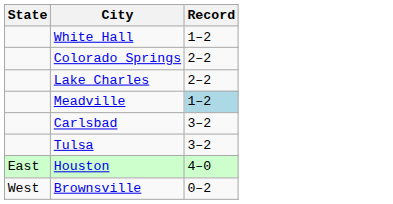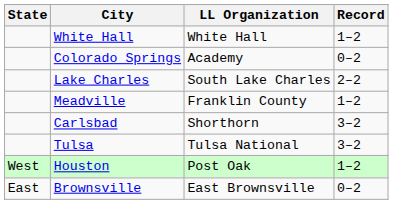 <table class="wikitable">
 <tr>
 <th>State</th>
 <th>City</th>
+<th>LL Organization</th>
 <th>Record</th>
 </tr>
 <tr>
 <td><strong></strong></td>
 <td><a href='#'>White Hall</a></td>
+<td>White Hall</td>
 <td>1–2</td>
 </tr>
 <tr>
 <td><strong></strong></td>
 <td><a href='#'>Colorado Springs</a></td>
-<td>2–2</td>
+<td>Academy</td>
+<td>0–2</td>
 </tr>
 <tr>
 <td><strong></strong></td>
 <td><a href='#'>Lake Charles</a></td>
+<td>South Lake Charles</td>
 <td>2–2</td>
 </tr>
 <tr>
 <td><strong></strong></td>
 <td><a href='#'>Meadville</a></td>
-<td style="background: lightblue;">1–2</td>
+<td>Franklin County</td>
+<td>1–2</td>
 </tr>
 <tr>
 <td><strong></strong></td>
 <td><a href='#'>Carlsbad</a></td>
+<td>Shorthorn</td>
 <td>3–2</td>
 </tr>
 <tr>
 <td><strong></strong></td>
 <td><a href='#'>Tulsa</a></td>
+<td>Tulsa National</td>
 <td>3–2</td>
 </tr>
 <tr bgcolor="ccffcc">
-<td><strong></strong> East</td>
+<td><strong></strong> West</td>
 <td><a href='#'>Houston</a></td>
-<td>4–0</td>
+<td>Post Oak</td>
+<td>1–2</td>
 </tr>
 <tr>
-<td><strong></strong> West</td>
+<td><strong></strong> East</td>
 <td><a href='#'>Brownsville</a></td>
+<td>East Brownsville</td>
 <td>0–2</td>
 </tr>
 </table>
